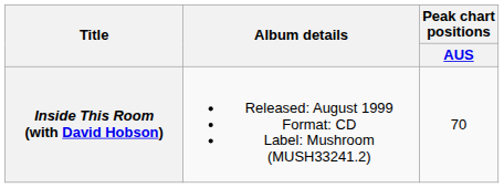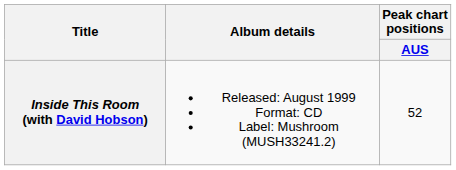 <table class="wikitable plainrowheaders" style="text-align:center;" border="1">
 <tr>
 <th scope="col" rowspan="2" style="width:12em;">Title</th>
 <th scope="col" rowspan="2" style="width:16em;">Album details</th>
 <th scope="col" colspan="1">Peak chart<br>positions</th>
 </tr>
 <tr>
 <th scope="col" style="text-align:center;"><a href='#'>AUS</a><br></th>
 </tr>
 <tr>
 <th scope="row"><em>Inside This Room</em><br> (with <a href='#'>David Hobson</a>)</th>
 <td><br><ul><li>Released: August 1999</li><li>Format: CD</li><li>Label: Mushroom (MUSH33241.2)</li></ul></td>
-<td align="center">70</td>
+<td align="center">52</td>
 </tr>
 </table>
